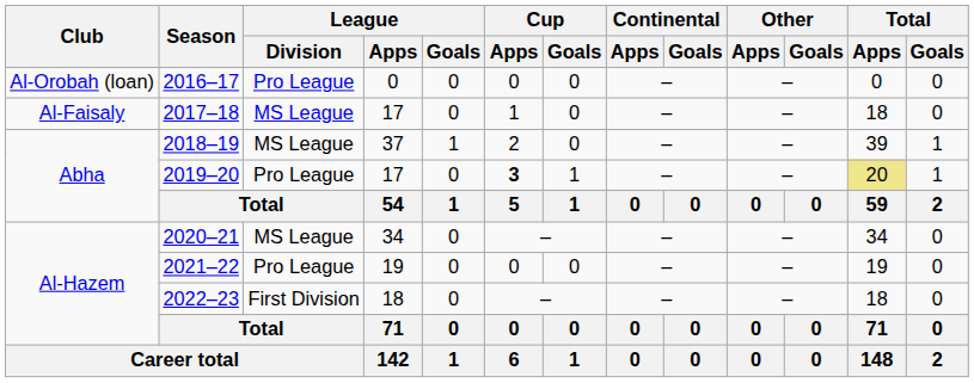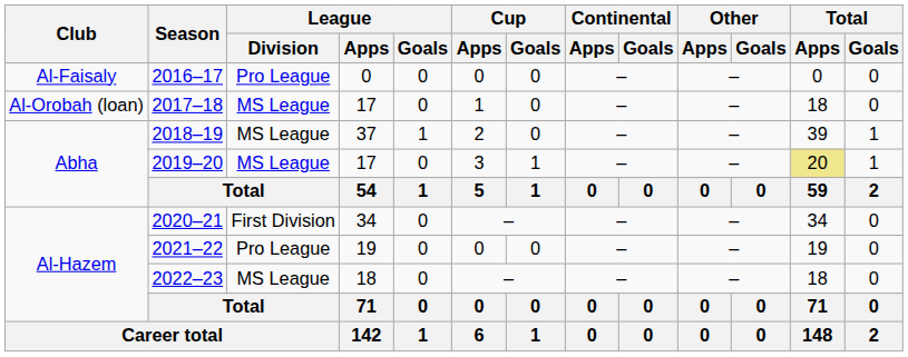 <table class="wikitable" style="text-align: center">
 <tr>
 <th rowspan="2">Club</th>
 <th rowspan="2">Season</th>
 <th colspan="3">League</th>
 <th colspan="2">Cup</th>
 <th colspan="2">Continental</th>
 <th colspan="2">Other</th>
 <th colspan="2">Total</th>
 </tr>
 <tr>
 <th>Division</th>
 <th>Apps</th>
 <th>Goals</th>
 <th>Apps</th>
 <th>Goals</th>
 <th>Apps</th>
 <th>Goals</th>
 <th>Apps</th>
 <th>Goals</th>
 <th>Apps</th>
 <th>Goals</th>
 </tr>
 <tr>
-<td rowspan="1"><a href='#'>Al-Orobah</a> (loan)</td>
+<td rowspan="1"><a href='#'>Al-Faisaly</a></td>
 <td><a href='#'>2016–17</a></td>
 <td><a href='#'>Pro League</a></td>
 <td>0</td>
 <td>0</td>
 <td>0</td>
 <td>0</td>
 <td colspan="2">–</td>
 <td colspan="2">–</td>
 <td>0</td>
 <td>0</td>
 </tr>
 <tr>
-<td rowspan="1"><a href='#'>Al-Faisaly</a></td>
+<td rowspan="1"><a href='#'>Al-Orobah</a> (loan)</td>
 <td><a href='#'>2017–18</a></td>
 <td><a href='#'>MS League</a></td>
 <td>17</td>
 <td>0</td>
 <td>1</td>
 <td>0</td>
 <td colspan="2">–</td>
 <td colspan="2">–</td>
 <td>18</td>
 <td>0</td>
 </tr>
 <tr>
 <td rowspan="3"><a href='#'>Abha</a></td>
 <td><a href='#'>2018–19</a></td>
 <td>MS League</td>
 <td>37</td>
 <td>1</td>
 <td>2</td>
 <td>0</td>
 <td colspan="2">–</td>
 <td colspan="2">–</td>
 <td>39</td>
 <td>1</td>
 </tr>
 <tr>
 <td><a href='#'>2019–20</a></td>
-<td>Pro League</td>
+<td><a href='#'>MS League</a></td>
 <td>17</td>
 <td>0</td>
-<td><strong>3</strong></td>
+<td>3</td>
 <td>1</td>
 <td colspan="2">–</td>
 <td colspan="2">–</td>
 <td style="background: khaki;">20</td>
 <td>1</td>
 </tr>
 <tr>
 <th colspan=2>Total</th>
 <th>54</th>
 <th>1</th>
 <th>5</th>
 <th>1</th>
 <th>0</th>
 <th>0</th>
 <th>0</th>
 <th>0</th>
 <th>59</th>
 <th>2</th>
 </tr>
 <tr>
 <td rowspan="4"><a href='#'>Al-Hazem</a></td>
 <td><a href='#'>2020–21</a></td>
-<td>MS League</td>
+<td>First Division</td>
 <td>34</td>
 <td>0</td>
 <td colspan="2">–</td>
 <td colspan="2">–</td>
 <td colspan="2">–</td>
 <td>34</td>
 <td>0</td>
 </tr>
 <tr>
 <td><a href='#'>2021–22</a></td>
 <td>Pro League</td>
 <td>19</td>
 <td>0</td>
 <td>0</td>
 <td>0</td>
 <td colspan="2">–</td>
 <td colspan="2">–</td>
 <td>19</td>
 <td>0</td>
 </tr>
 <tr>
 <td><a href='#'>2022–23</a></td>
-<td>First Division</td>
+<td>MS League</td>
 <td>18</td>
 <td>0</td>
 <td colspan="2">–</td>
 <td colspan="2">–</td>
 <td colspan="2">–</td>
 <td>18</td>
 <td>0</td>
 </tr>
 <tr>
 <th colspan=2>Total</th>
 <th>71</th>
 <th>0</th>
 <th>0</th>
 <th>0</th>
 <th>0</th>
 <th>0</th>
 <th>0</th>
 <th>0</th>
 <th>71</th>
 <th>0</th>
 </tr>
 <tr>
 <th colspan=3>Career total</th>
 <th>142</th>
 <th>1</th>
 <th>6</th>
 <th>1</th>
 <th>0</th>
 <th>0</th>
 <th>0</th>
 <th>0</th>
 <th>148</th>
 <th>2</th>
 </tr>
 </table>
